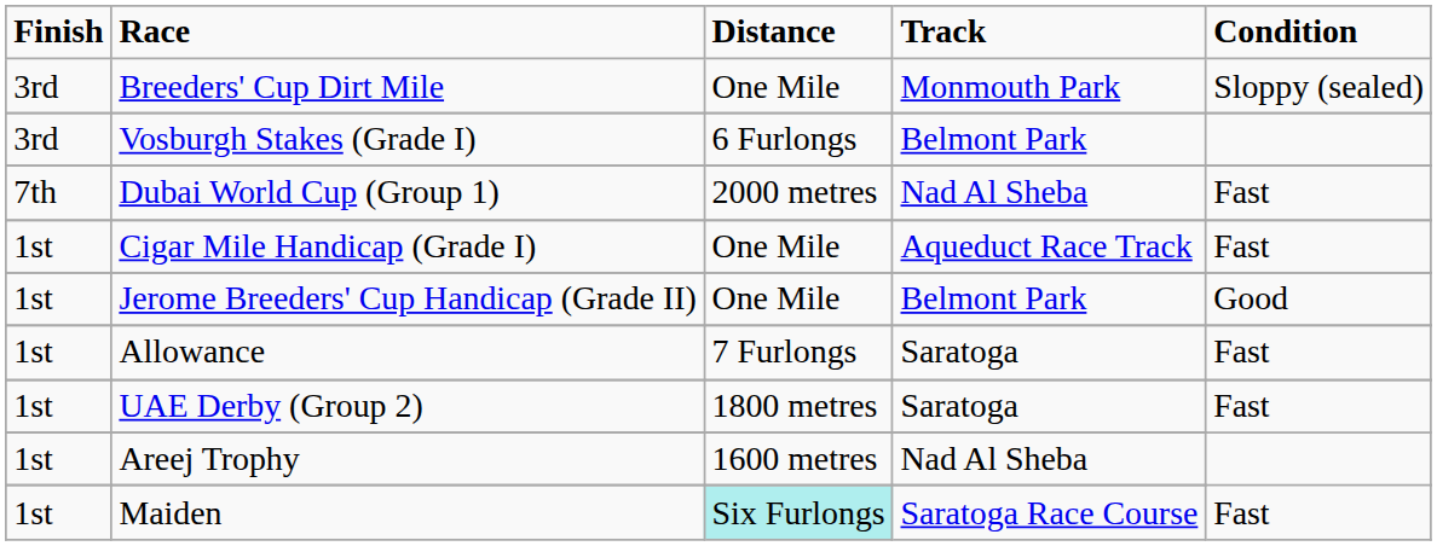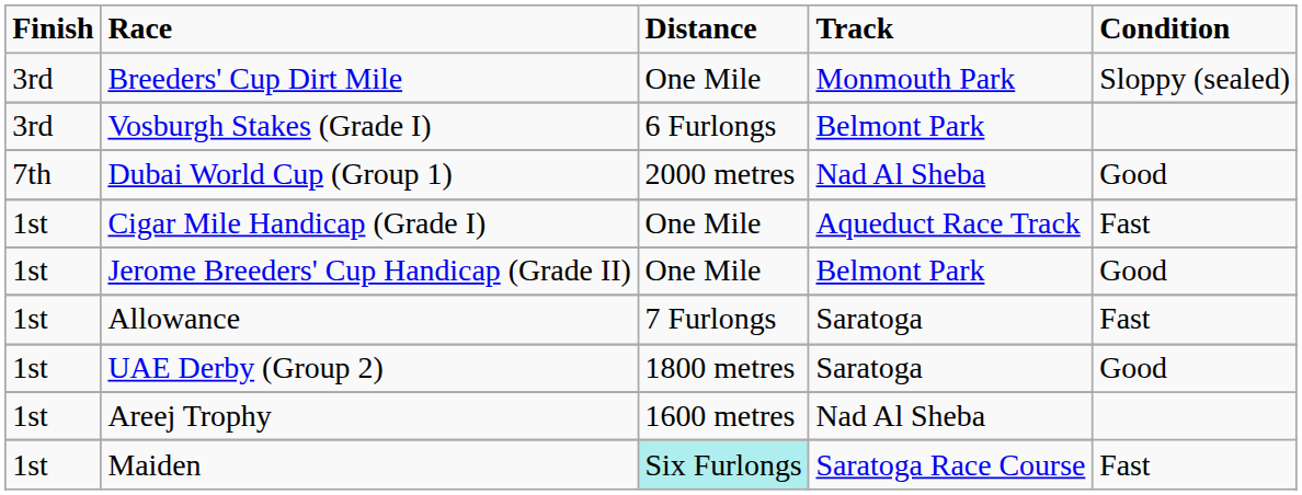 <table class="wikitable">
 <tr>
 <td><strong>Finish</strong></td>
 <td><strong>Race</strong></td>
 <td><strong>Distance</strong></td>
 <td><strong>Track</strong></td>
 <td><strong>Condition</strong></td>
 </tr>
 <tr>
 <td>3rd</td>
 <td><a href='#'>Breeders' Cup Dirt Mile</a></td>
 <td>One Mile</td>
 <td><a href='#'>Monmouth Park</a></td>
 <td>Sloppy (sealed)</td>
 </tr>
 <tr>
 </tr>
 <tr>
 <td>3rd</td>
 <td><a href='#'>Vosburgh Stakes</a> (Grade I)</td>
 <td>6 Furlongs</td>
 <td><a href='#'>Belmont Park</a></td>
 <td></td>
 </tr>
 <tr>
 </tr>
 <tr>
 <td>7th</td>
 <td><a href='#'>Dubai World Cup</a> (Group 1)</td>
 <td>2000 metres</td>
 <td><a href='#'>Nad Al Sheba</a></td>
-<td>Fast</td>
+<td>Good</td>
 </tr>
 <tr>
 </tr>
 <tr>
 <td>1st</td>
 <td><a href='#'>Cigar Mile Handicap</a> (Grade I)</td>
 <td>One Mile</td>
 <td><a href='#'>Aqueduct Race Track</a></td>
 <td>Fast</td>
 </tr>
 <tr>
 </tr>
 <tr>
 <td>1st</td>
 <td><a href='#'>Jerome Breeders' Cup Handicap</a> (Grade II)</td>
 <td>One Mile</td>
 <td><a href='#'>Belmont Park</a></td>
 <td>Good</td>
 </tr>
 <tr>
 </tr>
 <tr>
 <td>1st</td>
 <td>Allowance</td>
 <td>7 Furlongs</td>
 <td>Saratoga</td>
 <td>Fast</td>
 </tr>
 <tr>
 </tr>
 <tr>
 <td>1st</td>
 <td><a href='#'>UAE Derby</a> (Group 2)</td>
 <td>1800 metres</td>
 <td>Saratoga</td>
-<td>Fast</td>
+<td>Good</td>
 </tr>
 <tr>
 </tr>
 <tr>
 <td>1st</td>
 <td>Areej Trophy</td>
 <td>1600 metres</td>
 <td>Nad Al Sheba</td>
 </tr>
 <tr>
 </tr>
 <tr>
 <td>1st</td>
 <td>Maiden</td>
 <td style="background: paleturquoise;">Six Furlongs</td>
 <td><a href='#'>Saratoga Race Course</a></td>
 <td>Fast</td>
 </tr>
 </table>
